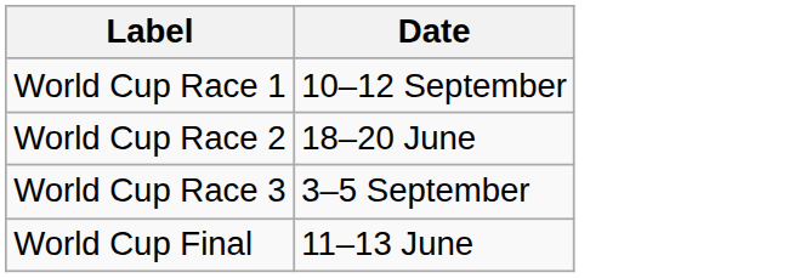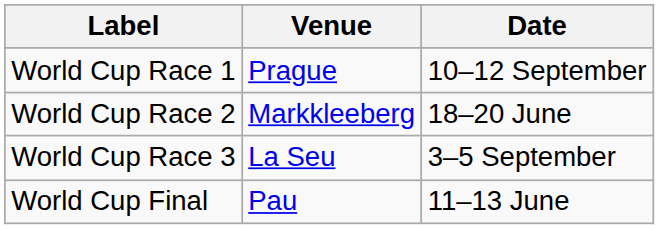 <table class="wikitable">
 <tr>
 <th>Label</th>
+<th>Venue</th>
 <th>Date</th>
 </tr>
 <tr align=left>
 <td>World Cup Race 1</td>
+<td align=left> <a href='#'>Prague</a></td>
 <td align=left>10–12 September</td>
 </tr>
 <tr align=left>
 <td>World Cup Race 2</td>
+<td align=left> <a href='#'>Markkleeberg</a></td>
 <td align=left>18–20 June</td>
 </tr>
 <tr align=left>
 <td>World Cup Race 3</td>
+<td align=left> <a href='#'>La Seu</a></td>
 <td align=left>3–5 September</td>
 </tr>
 <tr align=left>
 <td>World Cup Final</td>
+<td align=left> <a href='#'>Pau</a></td>
 <td align=left>11–13 June</td>
 </tr>
 </table>
